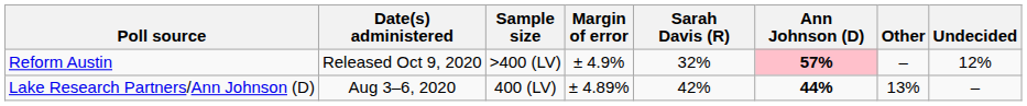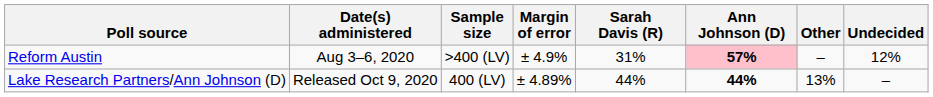 <table class="wikitable" style="font-size:90%;text-align:center;">
 <tr valign=bottom>
 <th>Poll source</th>
 <th>Date(s)<br>administered</th>
 <th>Sample<br>size</th>
 <th>Margin<br>of error</th>
 <th style="width:100px;">Sarah<br>Davis (R)</th>
 <th style="width:100px;">Ann<br>Johnson (D)</th>
 <th>Other</th>
 <th>Undecided</th>
 </tr>
 <tr>
 <td style="text-align:left;"><a href='#'>Reform Austin</a></td>
-<td>Released Oct 9, 2020</td>
+<td>Aug 3–6, 2020</td>
 <td>>400 (LV)</td>
 <td>± 4.9%</td>
-<td>32%</td>
+<td>31%</td>
 <td style="background: pink;"><strong>57%</strong></td>
 <td>–</td>
 <td>12%</td>
 </tr>
 <tr>
 <td style="text-align:left;"><a href='#'>Lake Research Partners</a>/<a href='#'>Ann Johnson</a> (D)</td>
-<td>Aug 3–6, 2020</td>
+<td>Released Oct 9, 2020</td>
 <td>400 (LV)</td>
 <td>± 4.89%</td>
-<td>42%</td>
+<td>44%</td>
 <td><strong>44%</strong></td>
 <td>13%</td>
 <td>–</td>
 </tr>
 </table>
